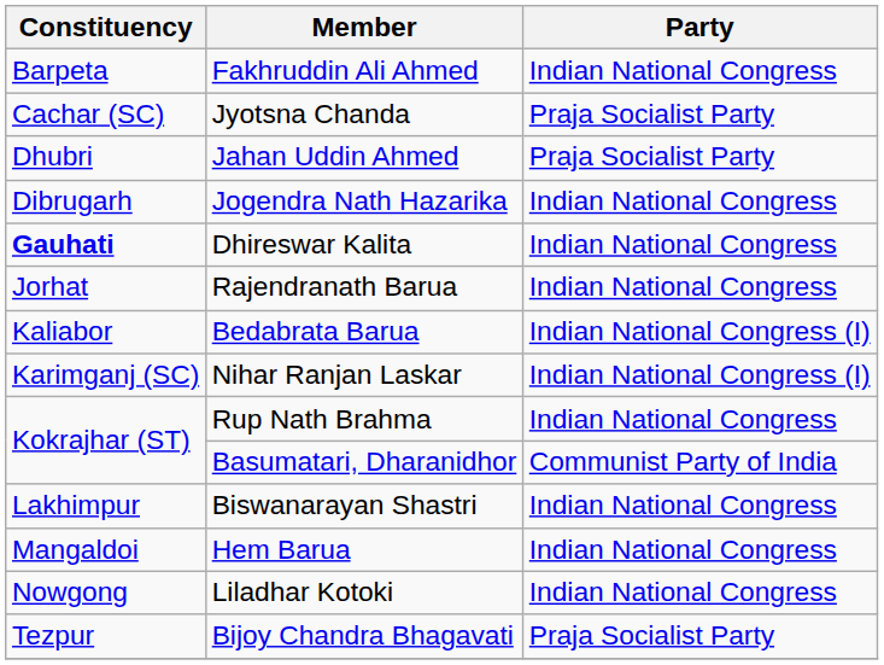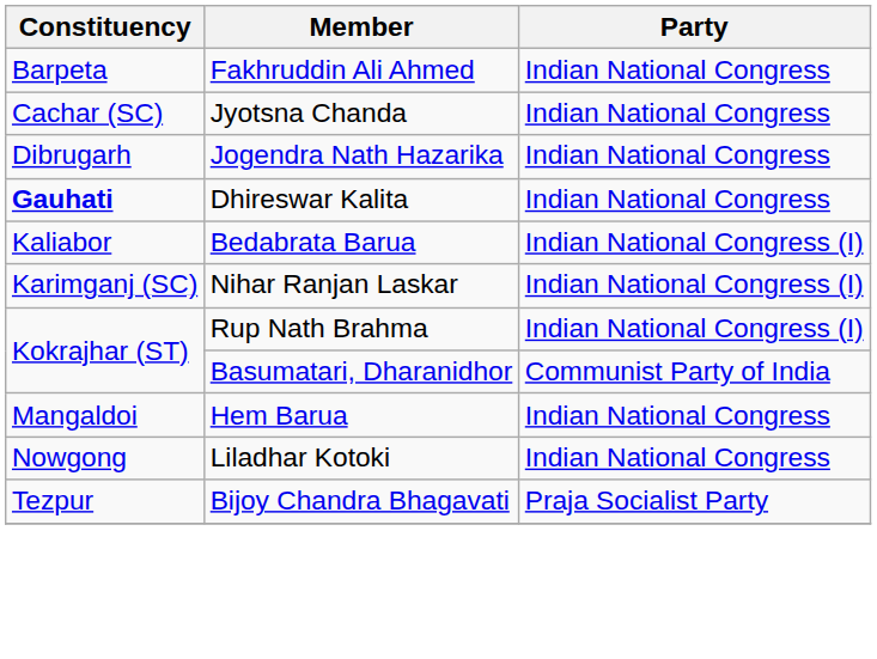 <table class="wikitable sortable">
 <tr>
 <th>Constituency</th>
 <th>Member</th>
 <th>Party</th>
 </tr>
 <tr>
 <td><a href='#'>Barpeta</a></td>
 <td><a href='#'>Fakhruddin Ali Ahmed</a></td>
 <td><a href='#'>Indian National Congress</a></td>
 </tr>
 <tr>
 <td><a href='#'>Cachar (SC)</a></td>
 <td>Jyotsna Chanda</td>
-<td><a href='#'>Praja Socialist Party</a></td>
-</tr>
-<tr>
-<td><a href='#'>Dhubri</a></td>
-<td><a href='#'>Jahan Uddin Ahmed</a></td>
-<td><a href='#'>Praja Socialist Party</a></td>
+<td><a href='#'>Indian National Congress</a></td>
 </tr>
 <tr>
 <td><a href='#'>Dibrugarh</a></td>
 <td><a href='#'>Jogendra Nath Hazarika</a></td>
 <td><a href='#'>Indian National Congress</a></td>
 </tr>
 <tr>
 <td><strong><a href='#'>Gauhati</a></strong></td>
 <td>Dhireswar Kalita</td>
-<td><a href='#'>Indian National Congress</a></td>
-</tr>
-<tr>
-<td><a href='#'>Jorhat</a></td>
-<td>Rajendranath Barua</td>
 <td><a href='#'>Indian National Congress</a></td>
 </tr>
 <tr>
 <td><a href='#'>Kaliabor</a></td>
 <td><a href='#'>Bedabrata Barua</a></td>
 <td><a href='#'>Indian National Congress (I)</a></td>
 </tr>
 <tr>
 <td><a href='#'>Karimganj (SC)</a></td>
 <td>Nihar Ranjan Laskar</td>
 <td><a href='#'>Indian National Congress (I)</a></td>
 </tr>
 <tr>
 <td rowspan=2><a href='#'>Kokrajhar (ST)</a></td>
 <td>Rup Nath Brahma</td>
-<td><a href='#'>Indian National Congress</a></td>
+<td><a href='#'>Indian National Congress (I)</a></td>
 </tr>
 <tr>
 <td><a href='#'>Basumatari, Dharanidhor</a></td>
 <td><a href='#'>Communist Party of India</a></td>
-</tr>
-<tr>
-<td><a href='#'>Lakhimpur</a></td>
-<td>Biswanarayan Shastri</td>
-<td><a href='#'>Indian National Congress</a></td>
 </tr>
 <tr>
 <td><a href='#'>Mangaldoi</a></td>
 <td><a href='#'>Hem Barua</a></td>
 <td><a href='#'>Indian National Congress</a></td>
 </tr>
 <tr>
 <td><a href='#'>Nowgong</a></td>
 <td>Liladhar Kotoki</td>
 <td><a href='#'>Indian National Congress</a></td>
 </tr>
 <tr>
 <td><a href='#'>Tezpur</a></td>
 <td><a href='#'>Bijoy Chandra Bhagavati</a></td>
 <td><a href='#'>Praja Socialist Party</a></td>
 </tr>
 <tr>
 </tr>
 </table>
